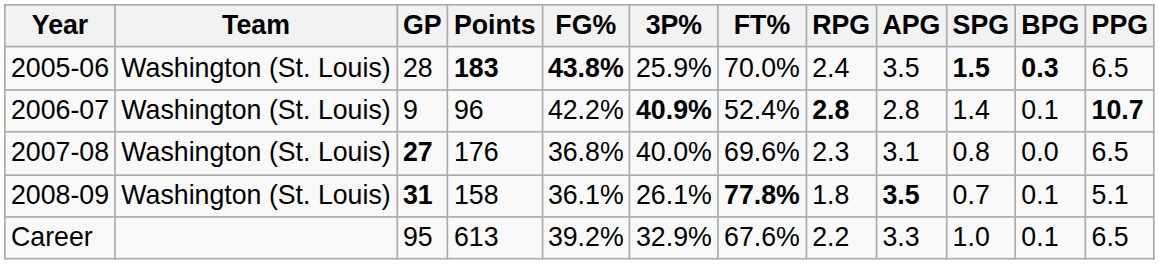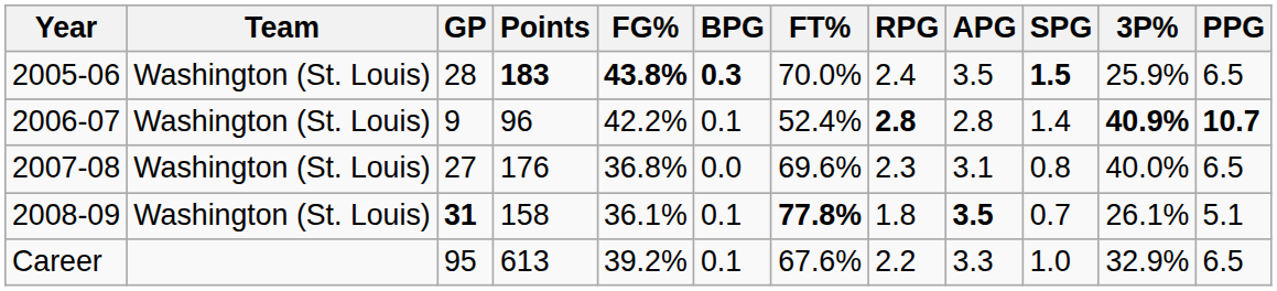 <table class="wikitable">
 <tr>
 <th>Year</th>
 <th>Team</th>
 <th>GP</th>
 <th>Points</th>
 <th>FG%</th>
-<th>3P%</th>
+<th>BPG</th>
 <th>FT%</th>
 <th>RPG</th>
 <th>APG</th>
 <th>SPG</th>
-<th>BPG</th>
+<th>3P%</th>
 <th>PPG</th>
 </tr>
 <tr>
 <td>2005-06</td>
 <td>Washington (St. Louis)</td>
 <td>28</td>
 <td><strong>183</strong></td>
 <td><strong>43.8%</strong></td>
-<td>25.9%</td>
+<td><strong>0.3</strong></td>
 <td>70.0%</td>
 <td>2.4</td>
 <td>3.5</td>
 <td><strong>1.5</strong></td>
-<td><strong>0.3</strong></td>
+<td>25.9%</td>
 <td>6.5</td>
 </tr>
 <tr>
 <td>2006-07</td>
 <td>Washington (St. Louis)</td>
 <td>9</td>
 <td>96</td>
 <td>42.2%</td>
-<td><strong>40.9%</strong></td>
+<td>0.1</td>
 <td>52.4%</td>
 <td><strong>2.8</strong></td>
 <td>2.8</td>
 <td>1.4</td>
-<td>0.1</td>
+<td><strong>40.9%</strong></td>
 <td><strong>10.7</strong></td>
 </tr>
 <tr>
 <td>2007-08</td>
 <td>Washington (St. Louis)</td>
-<td><strong>27</strong></td>
+<td>27</td>
 <td>176</td>
 <td>36.8%</td>
-<td>40.0%</td>
+<td>0.0</td>
 <td>69.6%</td>
 <td>2.3</td>
 <td>3.1</td>
 <td>0.8</td>
-<td>0.0</td>
+<td>40.0%</td>
 <td>6.5</td>
 </tr>
 <tr>
 <td>2008-09</td>
 <td>Washington (St. Louis)</td>
 <td><strong>31</strong></td>
 <td>158</td>
 <td>36.1%</td>
-<td>26.1%</td>
+<td>0.1</td>
 <td><strong>77.8%</strong></td>
 <td>1.8</td>
 <td><strong>3.5</strong></td>
 <td>0.7</td>
-<td>0.1</td>
+<td>26.1%</td>
 <td>5.1</td>
 </tr>
 <tr>
 <td>Career</td>
 <td></td>
 <td>95</td>
 <td>613</td>
 <td>39.2%</td>
-<td>32.9%</td>
+<td>0.1</td>
 <td>67.6%</td>
 <td>2.2</td>
 <td>3.3</td>
 <td>1.0</td>
-<td>0.1</td>
+<td>32.9%</td>
 <td>6.5</td>
 </tr>
 </table>
